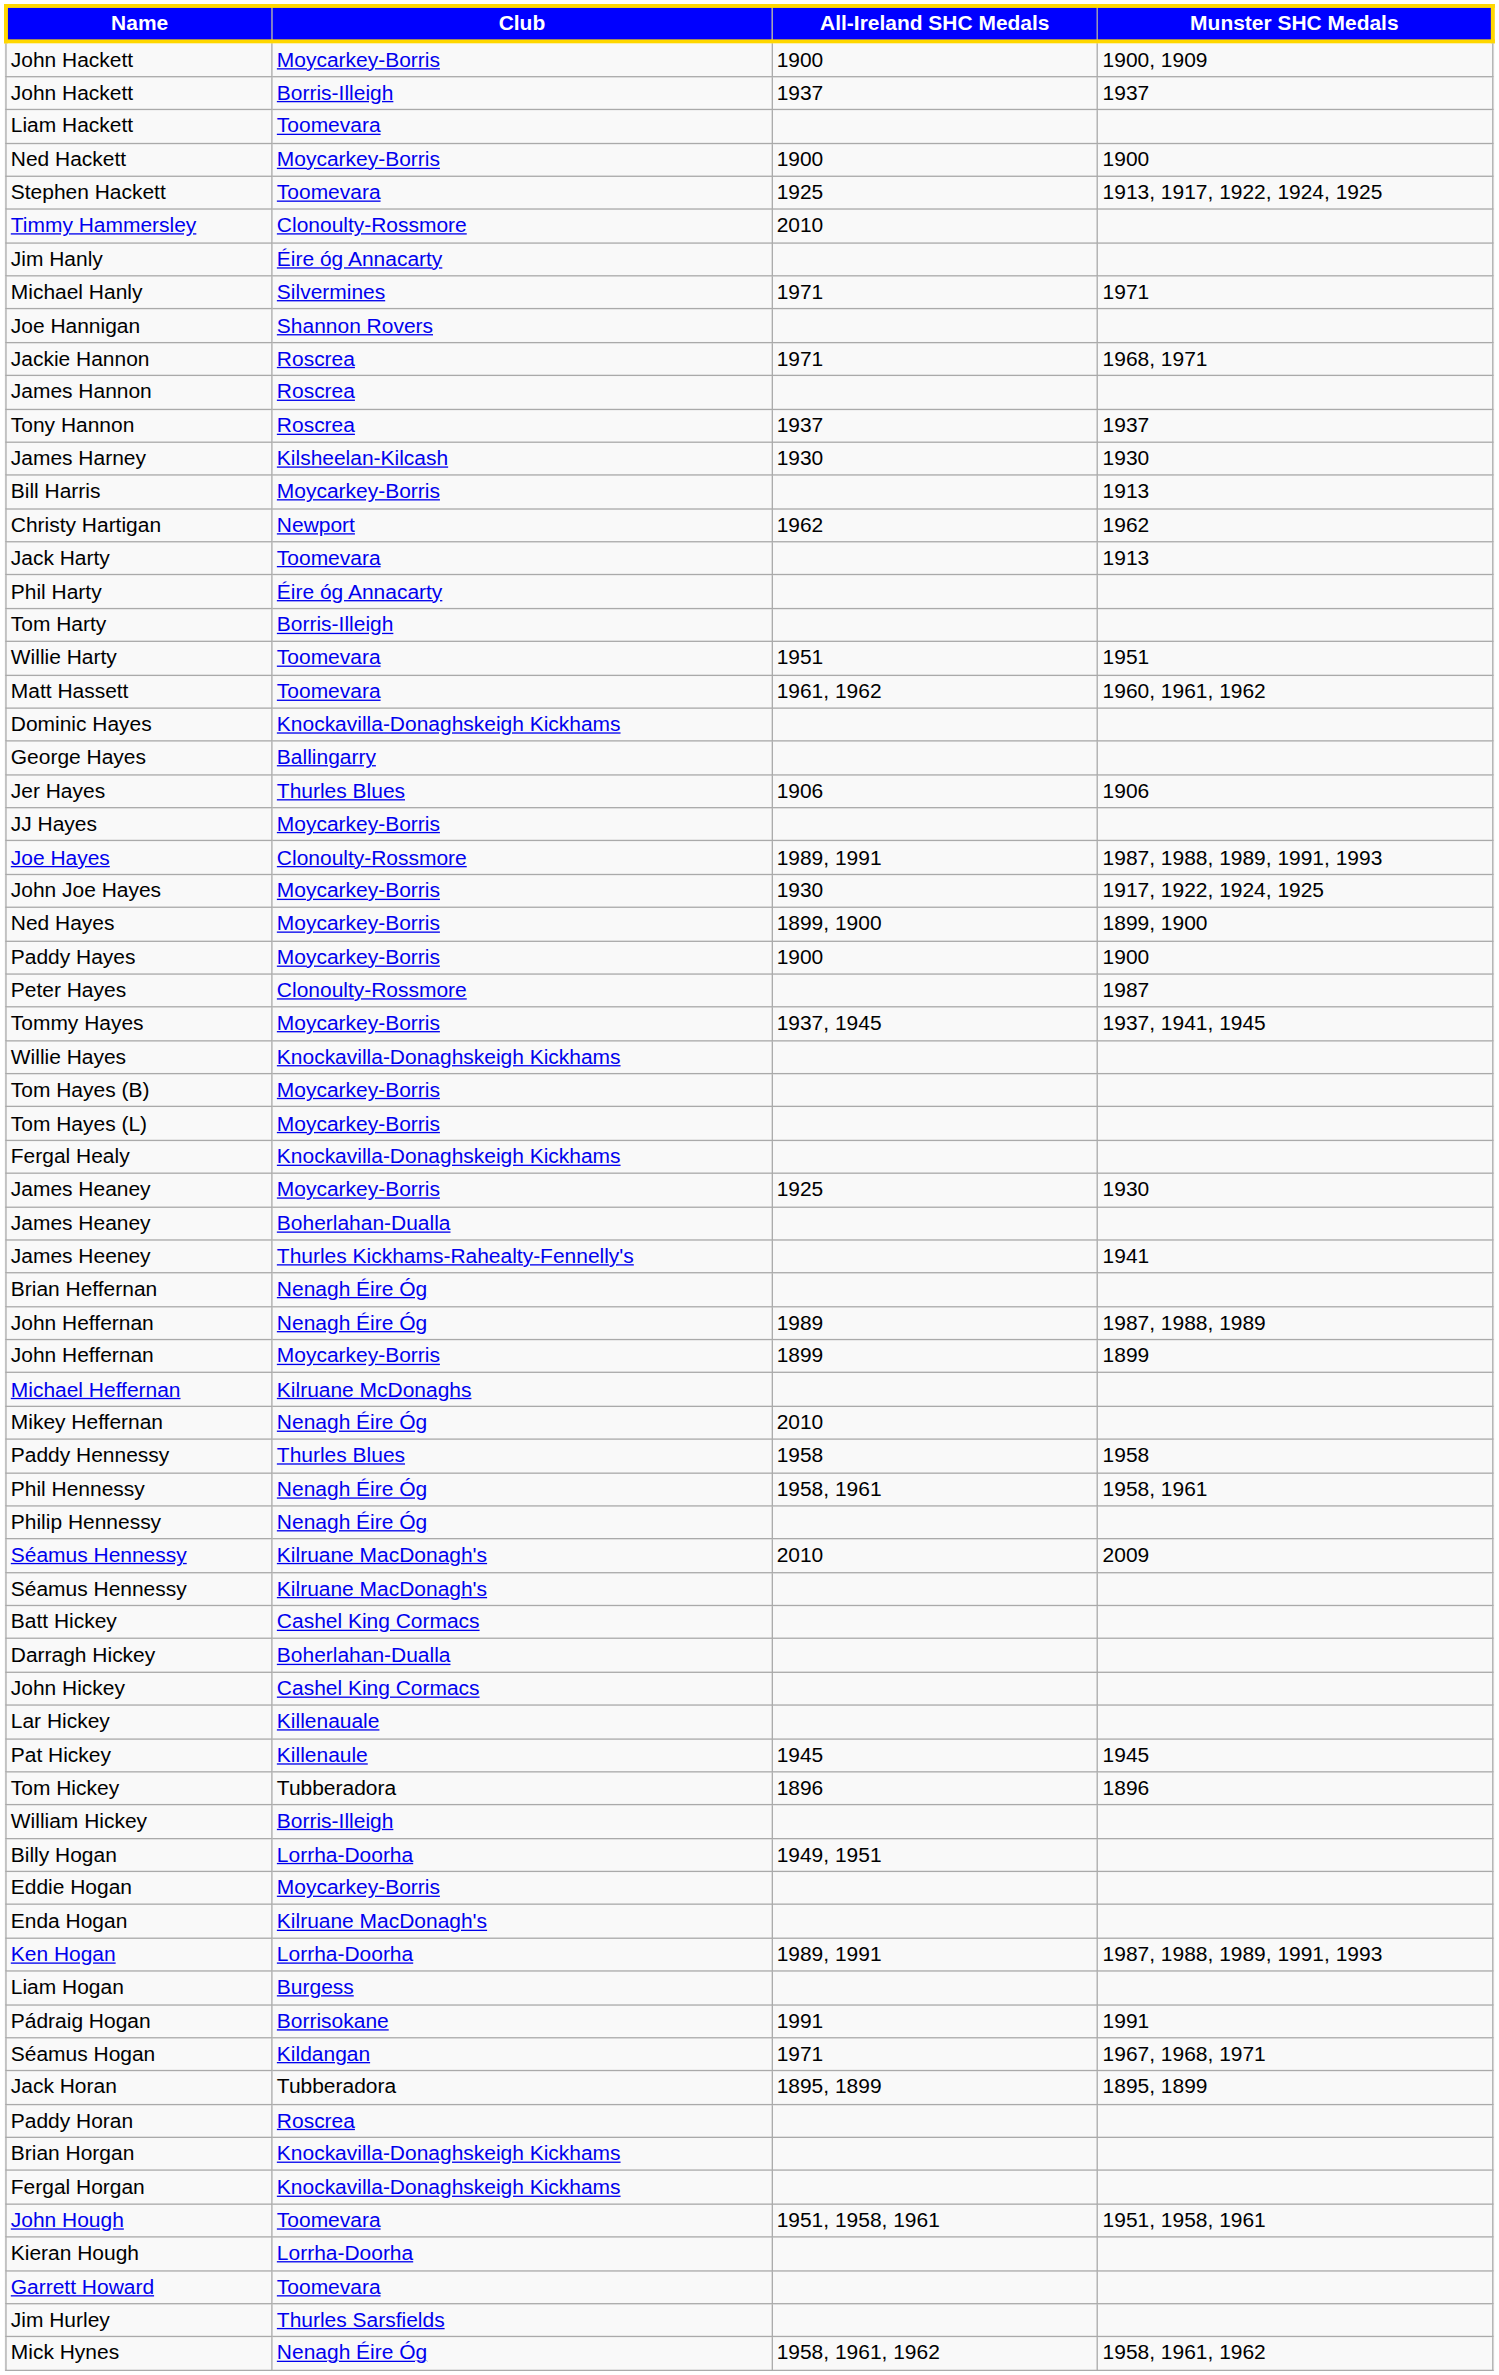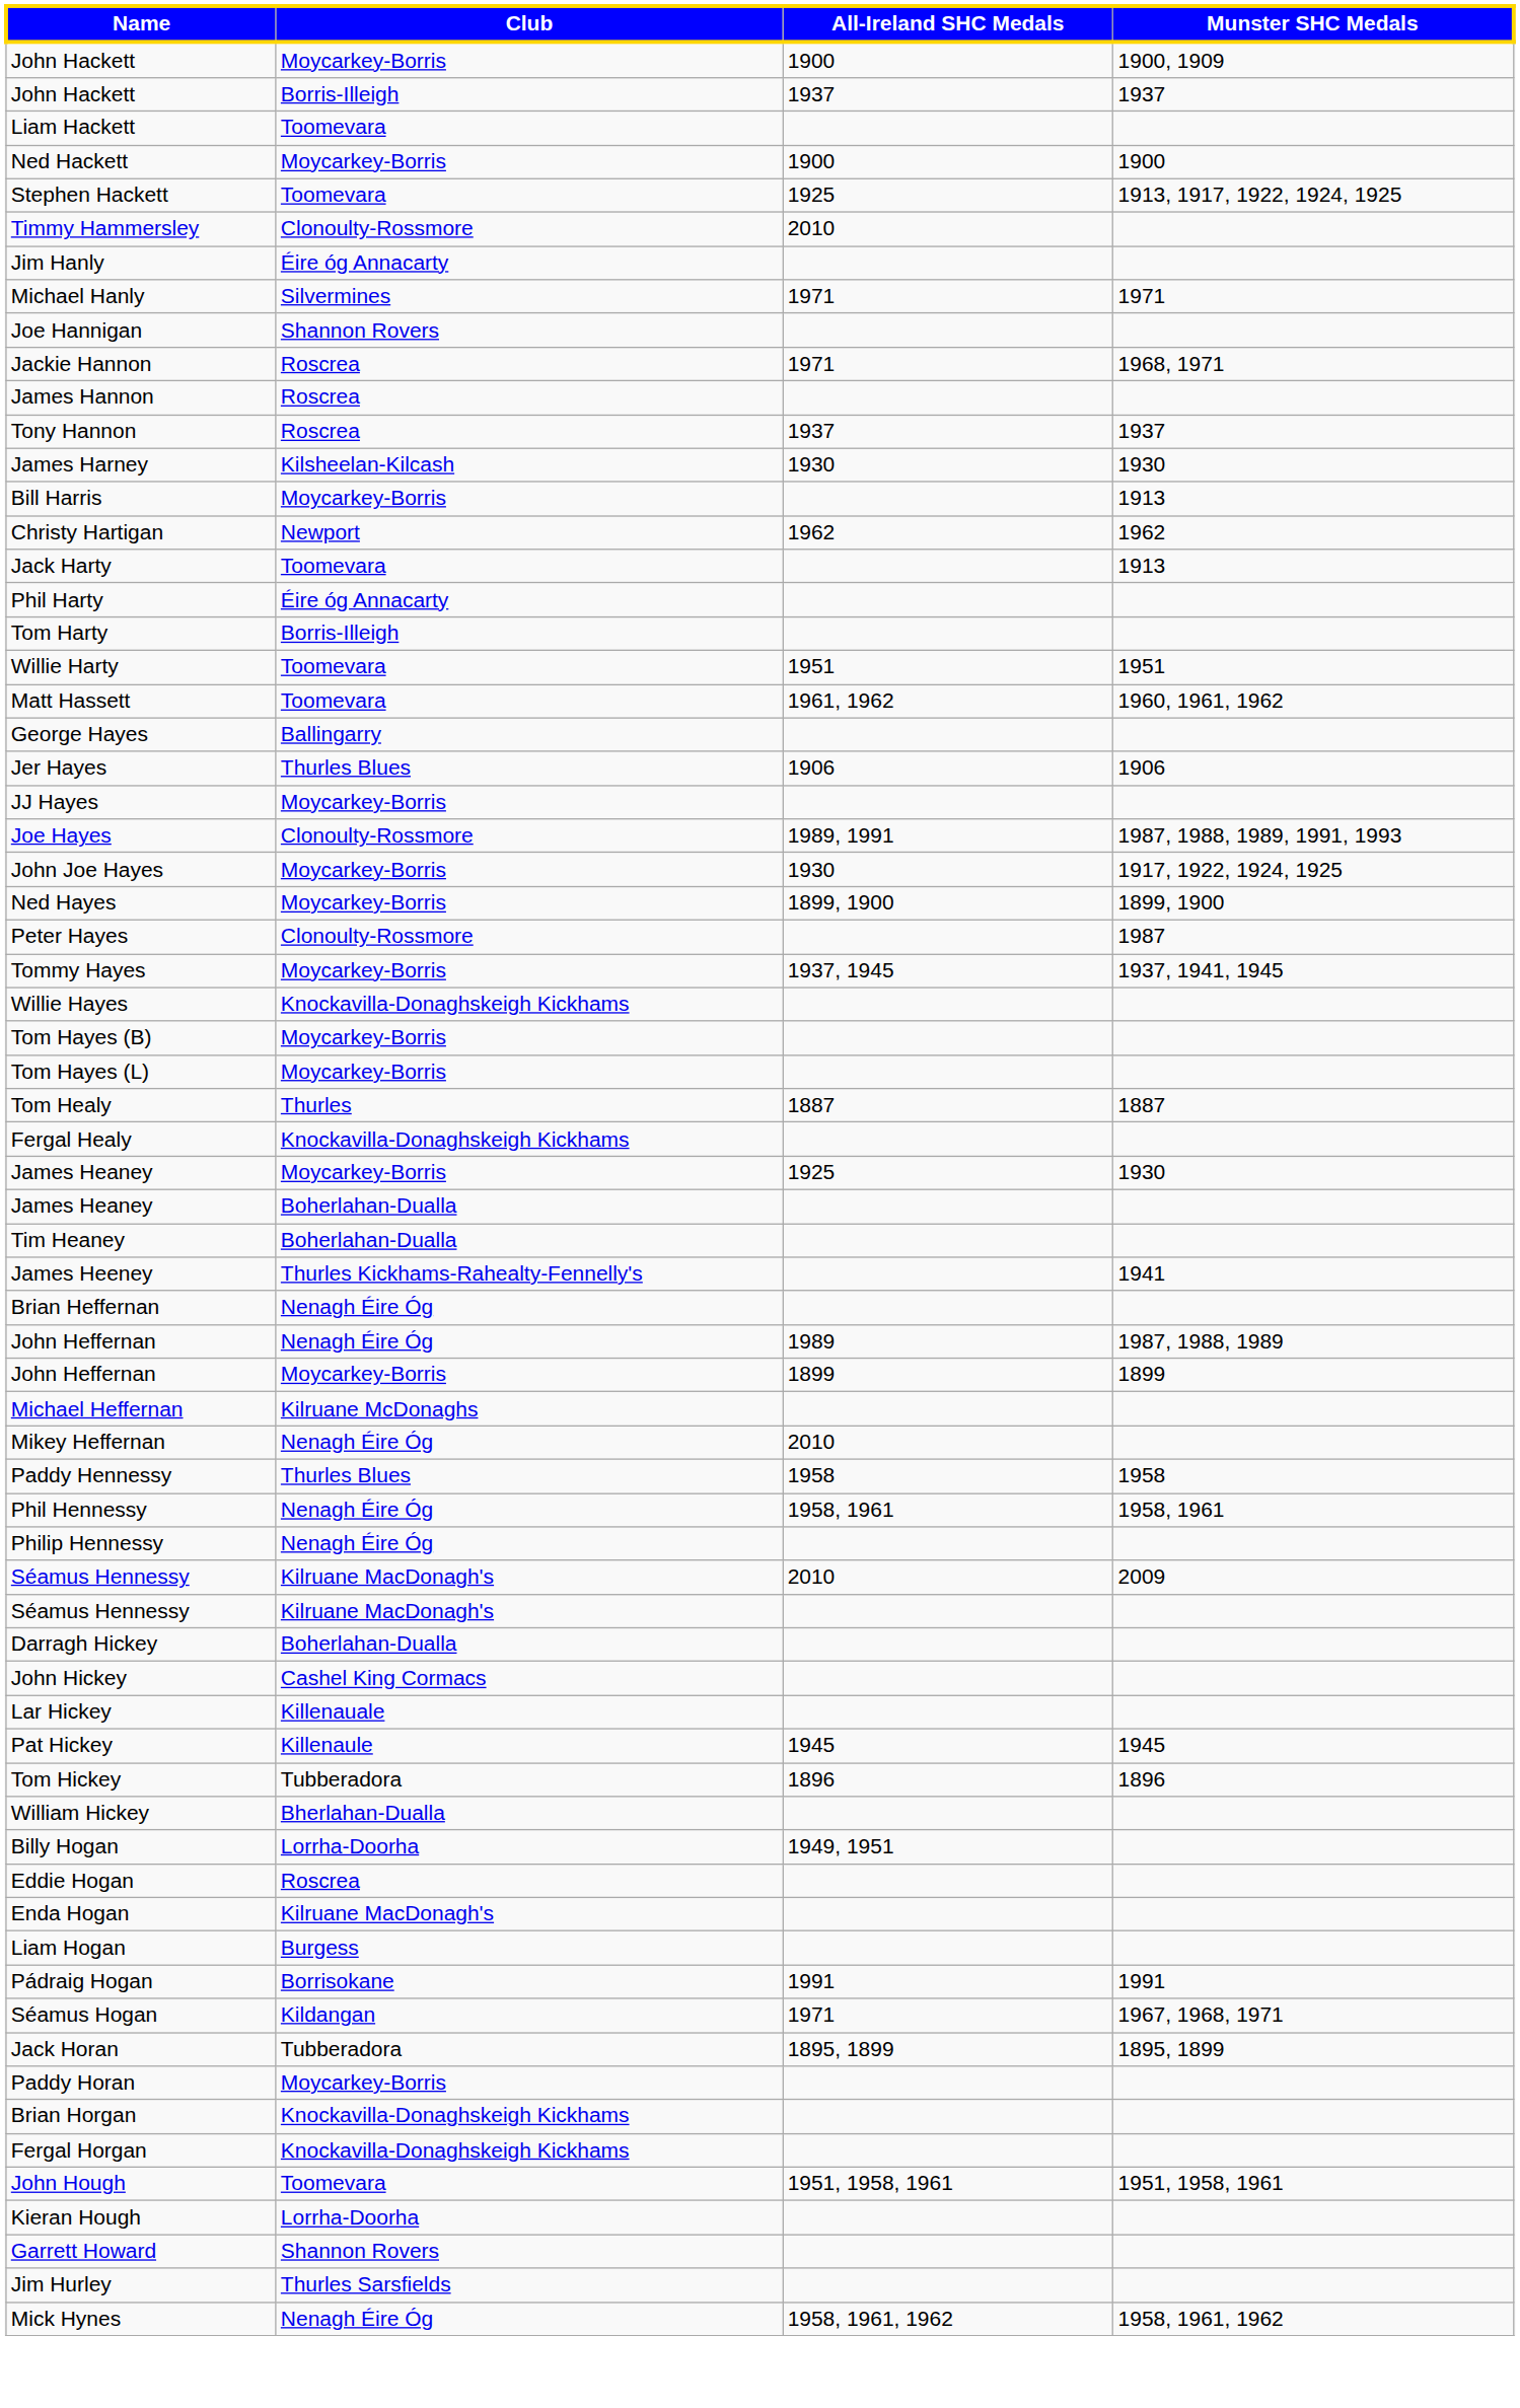 <table class="wikitable" width="90%">
 <tr style="text-align:center;background:blue;color:white;border:3px solid gold;">
 <td><strong>Name</strong></td>
 <td><strong>Club</strong></td>
 <td><strong>All-Ireland SHC Medals</strong></td>
 <td><strong>Munster SHC Medals</strong></td>
 </tr>
 <tr>
 <td>John Hackett</td>
 <td><a href='#'>Moycarkey-Borris</a></td>
 <td>1900</td>
 <td>1900, 1909</td>
 </tr>
 <tr>
 <td>John Hackett</td>
 <td><a href='#'>Borris-Illeigh</a></td>
 <td>1937</td>
 <td>1937</td>
 </tr>
 <tr>
 <td>Liam Hackett</td>
 <td><a href='#'>Toomevara</a></td>
 <td></td>
 <td></td>
 </tr>
 <tr>
 <td>Ned Hackett</td>
 <td><a href='#'>Moycarkey-Borris</a></td>
 <td>1900</td>
 <td>1900</td>
 </tr>
 <tr>
 <td>Stephen Hackett</td>
 <td><a href='#'>Toomevara</a></td>
 <td>1925</td>
 <td>1913, 1917, 1922, 1924, 1925</td>
 </tr>
 <tr>
 <td><a href='#'>Timmy Hammersley</a></td>
 <td><a href='#'>Clonoulty-Rossmore</a></td>
 <td>2010</td>
 <td></td>
 </tr>
 <tr>
 <td>Jim Hanly</td>
 <td><a href='#'>Éire óg Annacarty</a></td>
 <td></td>
 <td></td>
 </tr>
 <tr>
 <td>Michael Hanly</td>
 <td><a href='#'>Silvermines</a></td>
 <td>1971</td>
 <td>1971</td>
 </tr>
 <tr>
 <td>Joe Hannigan</td>
 <td><a href='#'>Shannon Rovers</a></td>
 <td></td>
 <td></td>
 </tr>
 <tr>
 <td>Jackie Hannon</td>
 <td><a href='#'>Roscrea</a></td>
 <td>1971</td>
 <td>1968, 1971</td>
 </tr>
 <tr>
 <td>James Hannon</td>
 <td><a href='#'>Roscrea</a></td>
 <td></td>
 <td></td>
 </tr>
 <tr>
 <td>Tony Hannon</td>
 <td><a href='#'>Roscrea</a></td>
 <td>1937</td>
 <td>1937</td>
 </tr>
 <tr>
 <td>James Harney</td>
 <td><a href='#'>Kilsheelan-Kilcash</a></td>
 <td>1930</td>
 <td>1930</td>
 </tr>
 <tr>
 <td>Bill Harris</td>
 <td><a href='#'>Moycarkey-Borris</a></td>
 <td></td>
 <td>1913</td>
 </tr>
 <tr>
 <td>Christy Hartigan</td>
 <td><a href='#'>Newport</a></td>
 <td>1962</td>
 <td>1962</td>
 </tr>
 <tr>
 <td>Jack Harty</td>
 <td><a href='#'>Toomevara</a></td>
 <td></td>
 <td>1913</td>
 </tr>
 <tr>
 <td>Phil Harty</td>
 <td><a href='#'>Éire óg Annacarty</a></td>
 <td></td>
 <td></td>
 </tr>
 <tr>
 <td>Tom Harty</td>
 <td><a href='#'>Borris-Illeigh</a></td>
 <td></td>
 <td></td>
 </tr>
 <tr>
 <td>Willie Harty</td>
 <td><a href='#'>Toomevara</a></td>
 <td>1951</td>
 <td>1951</td>
 </tr>
 <tr>
 <td>Matt Hassett</td>
 <td><a href='#'>Toomevara</a></td>
 <td>1961, 1962</td>
 <td>1960, 1961, 1962</td>
 </tr>
 <tr>
-<td>Dominic Hayes</td>
-<td><a href='#'>Knockavilla-Donaghskeigh Kickhams</a></td>
-<td></td>
-<td></td>
-</tr>
-<tr>
 <td>George Hayes</td>
 <td><a href='#'>Ballingarry</a></td>
 <td></td>
 <td></td>
 </tr>
 <tr>
 <td>Jer Hayes</td>
 <td><a href='#'>Thurles Blues</a></td>
 <td>1906</td>
 <td>1906</td>
 </tr>
 <tr>
 <td>JJ Hayes</td>
 <td><a href='#'>Moycarkey-Borris</a></td>
 <td></td>
 <td></td>
 </tr>
 <tr>
 <td><a href='#'>Joe Hayes</a></td>
 <td><a href='#'>Clonoulty-Rossmore</a></td>
 <td>1989, 1991</td>
 <td>1987, 1988, 1989, 1991, 1993</td>
 </tr>
 <tr>
 <td>John Joe Hayes</td>
 <td><a href='#'>Moycarkey-Borris</a></td>
 <td>1930</td>
 <td>1917, 1922, 1924, 1925</td>
 </tr>
 <tr>
 <td>Ned Hayes</td>
 <td><a href='#'>Moycarkey-Borris</a></td>
 <td>1899, 1900</td>
 <td>1899, 1900</td>
 </tr>
 <tr>
-<td>Paddy Hayes</td>
-<td><a href='#'>Moycarkey-Borris</a></td>
-<td>1900</td>
-<td>1900</td>
-</tr>
-<tr>
 <td>Peter Hayes</td>
 <td><a href='#'>Clonoulty-Rossmore</a></td>
 <td></td>
 <td>1987</td>
 </tr>
 <tr>
 <td>Tommy Hayes</td>
 <td><a href='#'>Moycarkey-Borris</a></td>
 <td>1937, 1945</td>
 <td>1937, 1941, 1945</td>
 </tr>
 <tr>
 <td>Willie Hayes</td>
 <td><a href='#'>Knockavilla-Donaghskeigh Kickhams</a></td>
 <td></td>
 <td></td>
 </tr>
 <tr>
 <td>Tom Hayes (B)</td>
 <td><a href='#'>Moycarkey-Borris</a></td>
 <td></td>
 <td></td>
 </tr>
 <tr>
 <td>Tom Hayes (L)</td>
 <td><a href='#'>Moycarkey-Borris</a></td>
 <td></td>
 <td></td>
 </tr>
 <tr>
+<td>Tom Healy</td>
+<td><a href='#'>Thurles</a></td>
+<td>1887</td>
+<td>1887</td>
+</tr>
+<tr>
 <td>Fergal Healy</td>
 <td><a href='#'>Knockavilla-Donaghskeigh Kickhams</a></td>
 <td></td>
 <td></td>
 </tr>
 <tr>
 <td>James Heaney</td>
 <td><a href='#'>Moycarkey-Borris</a></td>
 <td>1925</td>
 <td>1930</td>
 </tr>
 <tr>
 <td>James Heaney</td>
+<td><a href='#'>Boherlahan-Dualla</a></td>
+<td></td>
+<td></td>
+</tr>
+<tr>
+<td>Tim Heaney</td>
 <td><a href='#'>Boherlahan-Dualla</a></td>
 <td></td>
 <td></td>
 </tr>
 <tr>
 <td>James Heeney</td>
 <td><a href='#'>Thurles Kickhams-Rahealty-Fennelly's</a></td>
 <td></td>
 <td>1941</td>
 </tr>
 <tr>
 <td>Brian Heffernan</td>
 <td><a href='#'>Nenagh Éire Óg</a></td>
 <td></td>
 <td></td>
 </tr>
 <tr>
 <td>John Heffernan</td>
 <td><a href='#'>Nenagh Éire Óg</a></td>
 <td>1989</td>
 <td>1987, 1988, 1989</td>
 </tr>
 <tr>
 <td>John Heffernan</td>
 <td><a href='#'>Moycarkey-Borris</a></td>
 <td>1899</td>
 <td>1899</td>
 </tr>
 <tr>
 <td><a href='#'>Michael Heffernan</a></td>
 <td><a href='#'>Kilruane McDonaghs</a></td>
 <td></td>
 <td></td>
 </tr>
 <tr>
 <td>Mikey Heffernan</td>
 <td><a href='#'>Nenagh Éire Óg</a></td>
 <td>2010</td>
 <td></td>
 </tr>
 <tr>
 <td>Paddy Hennessy</td>
 <td><a href='#'>Thurles Blues</a></td>
 <td>1958</td>
 <td>1958</td>
 </tr>
 <tr>
 <td>Phil Hennessy</td>
 <td><a href='#'>Nenagh Éire Óg</a></td>
 <td>1958, 1961</td>
 <td>1958, 1961</td>
 </tr>
 <tr>
 <td>Philip Hennessy</td>
 <td><a href='#'>Nenagh Éire Óg</a></td>
 <td></td>
 <td></td>
 </tr>
 <tr>
 <td><a href='#'>Séamus Hennessy</a></td>
 <td><a href='#'>Kilruane MacDonagh's</a></td>
 <td>2010</td>
 <td>2009</td>
 </tr>
 <tr>
 <td>Séamus Hennessy</td>
 <td><a href='#'>Kilruane MacDonagh's</a></td>
 <td></td>
 <td></td>
 </tr>
 <tr>
-<td>Batt Hickey</td>
-<td><a href='#'>Cashel King Cormacs</a></td>
-<td></td>
-<td></td>
-</tr>
-<tr>
 <td>Darragh Hickey</td>
 <td><a href='#'>Boherlahan-Dualla</a></td>
 <td></td>
 <td></td>
 </tr>
 <tr>
 <td>John Hickey</td>
 <td><a href='#'>Cashel King Cormacs</a></td>
 <td></td>
 <td></td>
 </tr>
 <tr>
 <td>Lar Hickey</td>
 <td><a href='#'>Killenauale</a></td>
 <td></td>
 <td></td>
 </tr>
 <tr>
 <td>Pat Hickey</td>
 <td><a href='#'>Killenaule</a></td>
 <td>1945</td>
 <td>1945</td>
 </tr>
 <tr>
 <td>Tom Hickey</td>
 <td>Tubberadora</td>
 <td>1896</td>
 <td>1896</td>
 </tr>
 <tr>
 <td>William Hickey</td>
-<td><a href='#'>Borris-Illeigh</a></td>
+<td><a href='#'>Bherlahan-Dualla</a></td>
 <td></td>
 <td></td>
 </tr>
 <tr>
 <td>Billy Hogan</td>
 <td><a href='#'>Lorrha-Doorha</a></td>
 <td>1949, 1951</td>
 </tr>
 <tr>
 <td>Eddie Hogan</td>
-<td><a href='#'>Moycarkey-Borris</a></td>
+<td><a href='#'>Roscrea</a></td>
 <td></td>
 <td></td>
 </tr>
 <tr>
 <td>Enda Hogan</td>
 <td><a href='#'>Kilruane MacDonagh's</a></td>
 <td></td>
 <td></td>
-</tr>
-<tr>
-<td><a href='#'>Ken Hogan</a></td>
-<td><a href='#'>Lorrha-Doorha</a></td>
-<td>1989, 1991</td>
-<td>1987, 1988, 1989, 1991, 1993</td>
 </tr>
 <tr>
 <td>Liam Hogan</td>
 <td><a href='#'>Burgess</a></td>
 <td></td>
 <td></td>
 </tr>
 <tr>
 <td>Pádraig Hogan</td>
 <td><a href='#'>Borrisokane</a></td>
 <td>1991</td>
 <td>1991</td>
 </tr>
 <tr>
 <td>Séamus Hogan</td>
 <td><a href='#'>Kildangan</a></td>
 <td>1971</td>
 <td>1967, 1968, 1971</td>
 </tr>
 <tr>
 <td>Jack Horan</td>
 <td>Tubberadora</td>
 <td>1895, 1899</td>
 <td>1895, 1899</td>
 </tr>
 <tr>
 <td>Paddy Horan</td>
-<td><a href='#'>Roscrea</a></td>
+<td><a href='#'>Moycarkey-Borris</a></td>
 <td></td>
 <td></td>
 </tr>
 <tr>
 <td>Brian Horgan</td>
 <td><a href='#'>Knockavilla-Donaghskeigh Kickhams</a></td>
 <td></td>
 <td></td>
 </tr>
 <tr>
 <td>Fergal Horgan</td>
 <td><a href='#'>Knockavilla-Donaghskeigh Kickhams</a></td>
 <td></td>
 <td></td>
 </tr>
 <tr>
 <td><a href='#'>John Hough</a></td>
 <td><a href='#'>Toomevara</a></td>
 <td>1951, 1958, 1961</td>
 <td>1951, 1958, 1961</td>
 </tr>
 <tr>
 <td>Kieran Hough</td>
 <td><a href='#'>Lorrha-Doorha</a></td>
 <td></td>
 <td></td>
 </tr>
 <tr>
 <td><a href='#'>Garrett Howard</a></td>
-<td><a href='#'>Toomevara</a></td>
+<td><a href='#'>Shannon Rovers</a></td>
 <td></td>
 <td></td>
 </tr>
 <tr>
 <td>Jim Hurley</td>
 <td><a href='#'>Thurles Sarsfields</a></td>
 <td></td>
 <td></td>
 </tr>
 <tr>
 <td>Mick Hynes</td>
 <td><a href='#'>Nenagh Éire Óg</a></td>
 <td>1958, 1961, 1962</td>
 <td>1958, 1961, 1962</td>
 </tr>
 <tr>
 </tr>
 </table>
